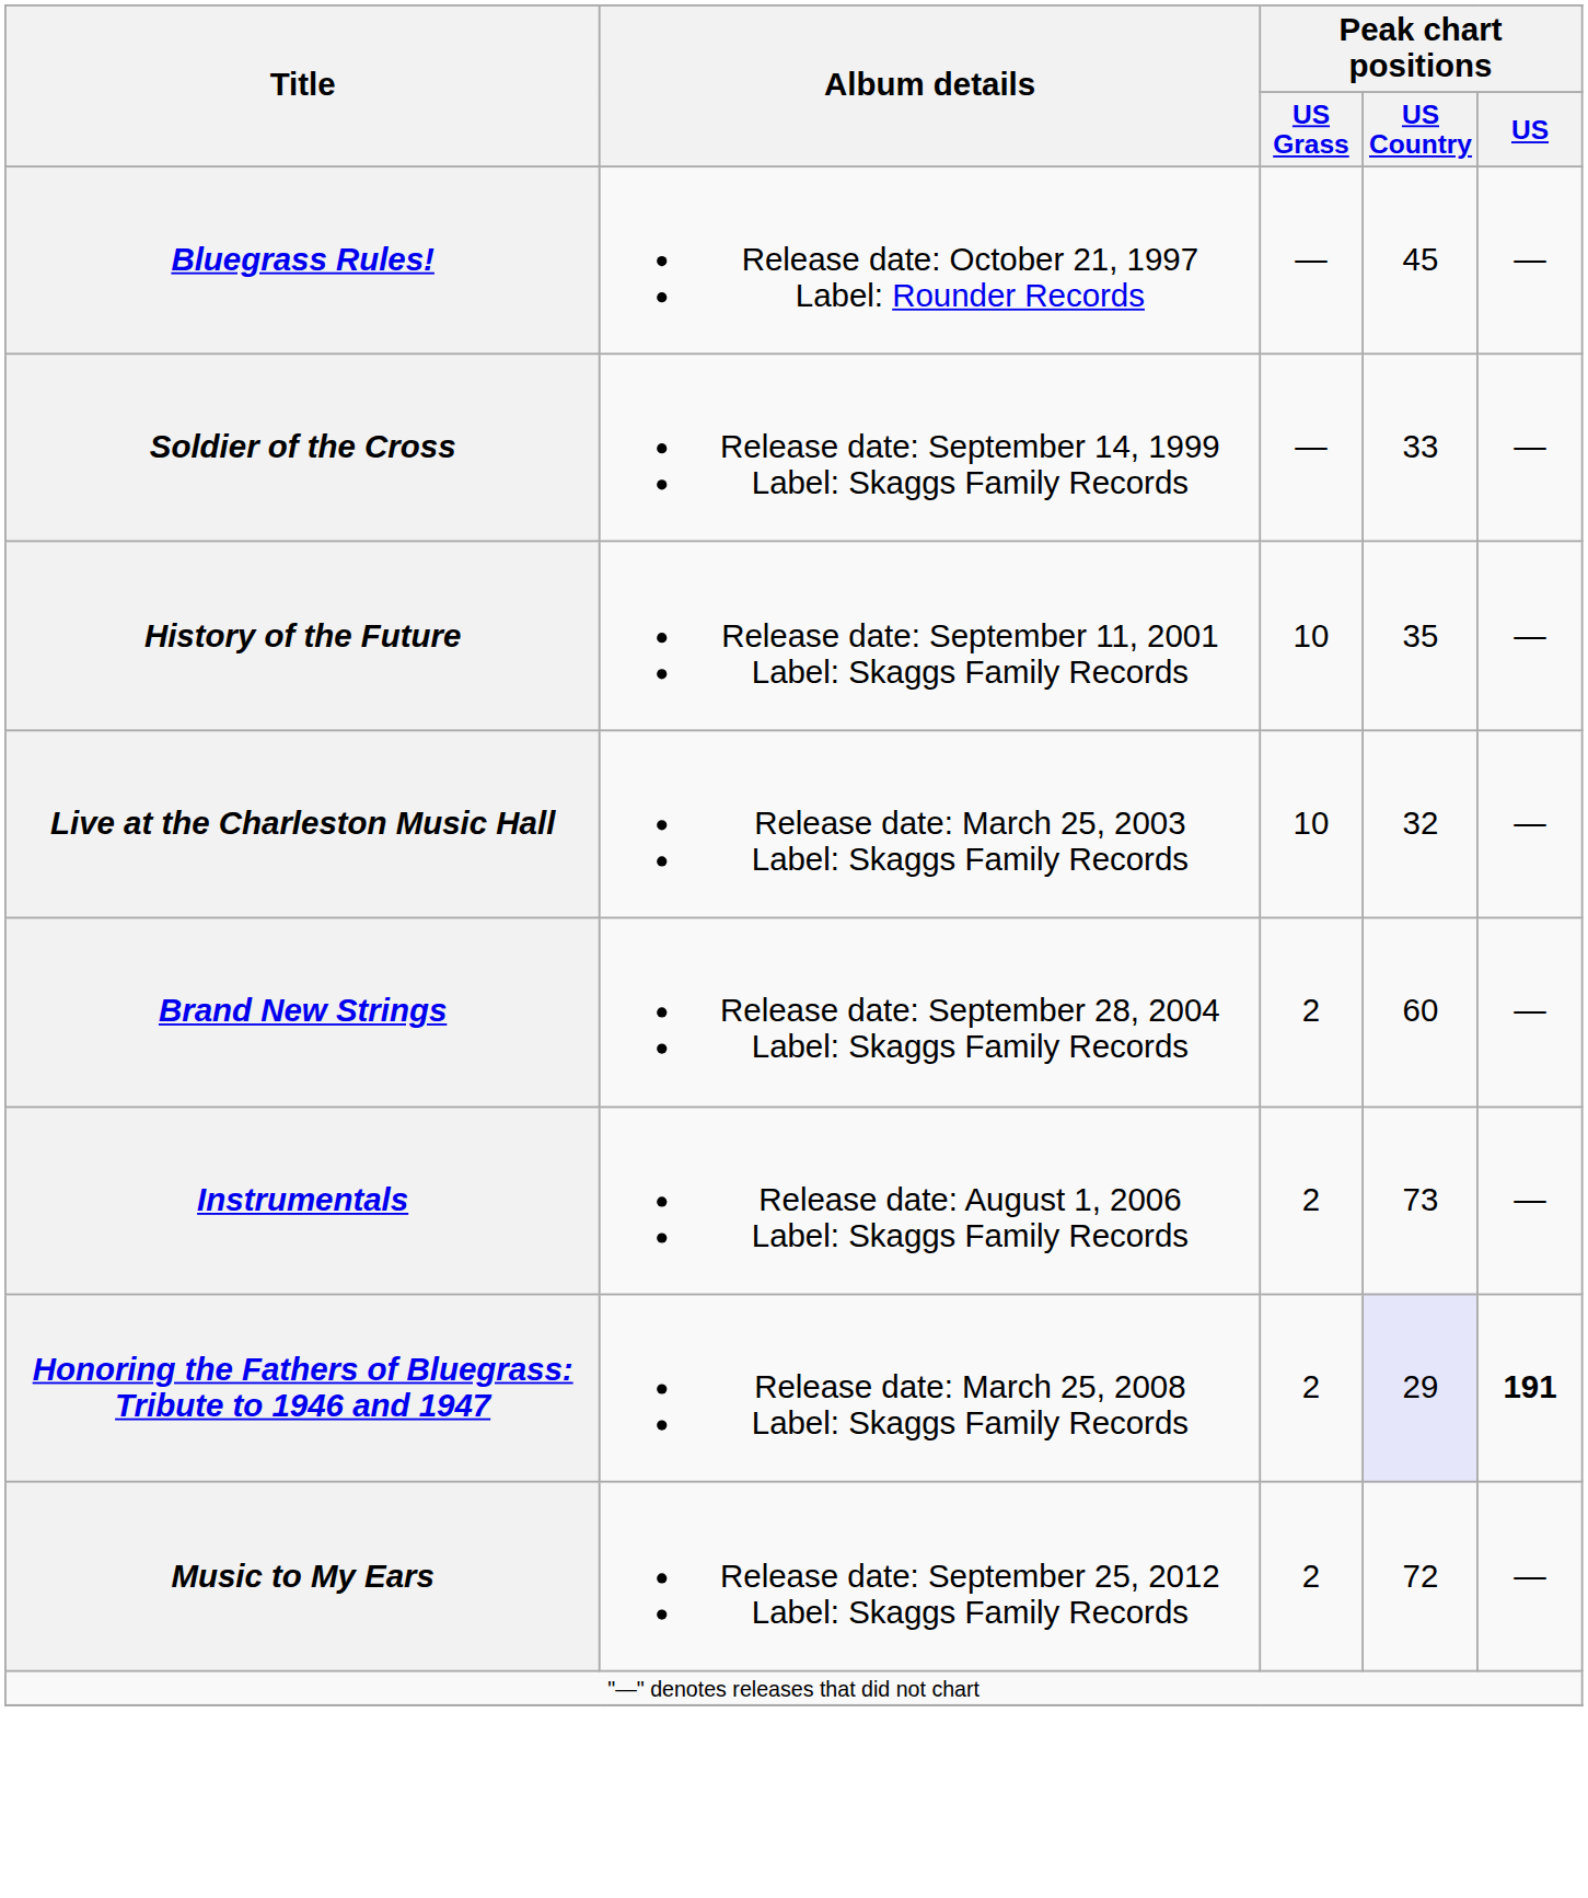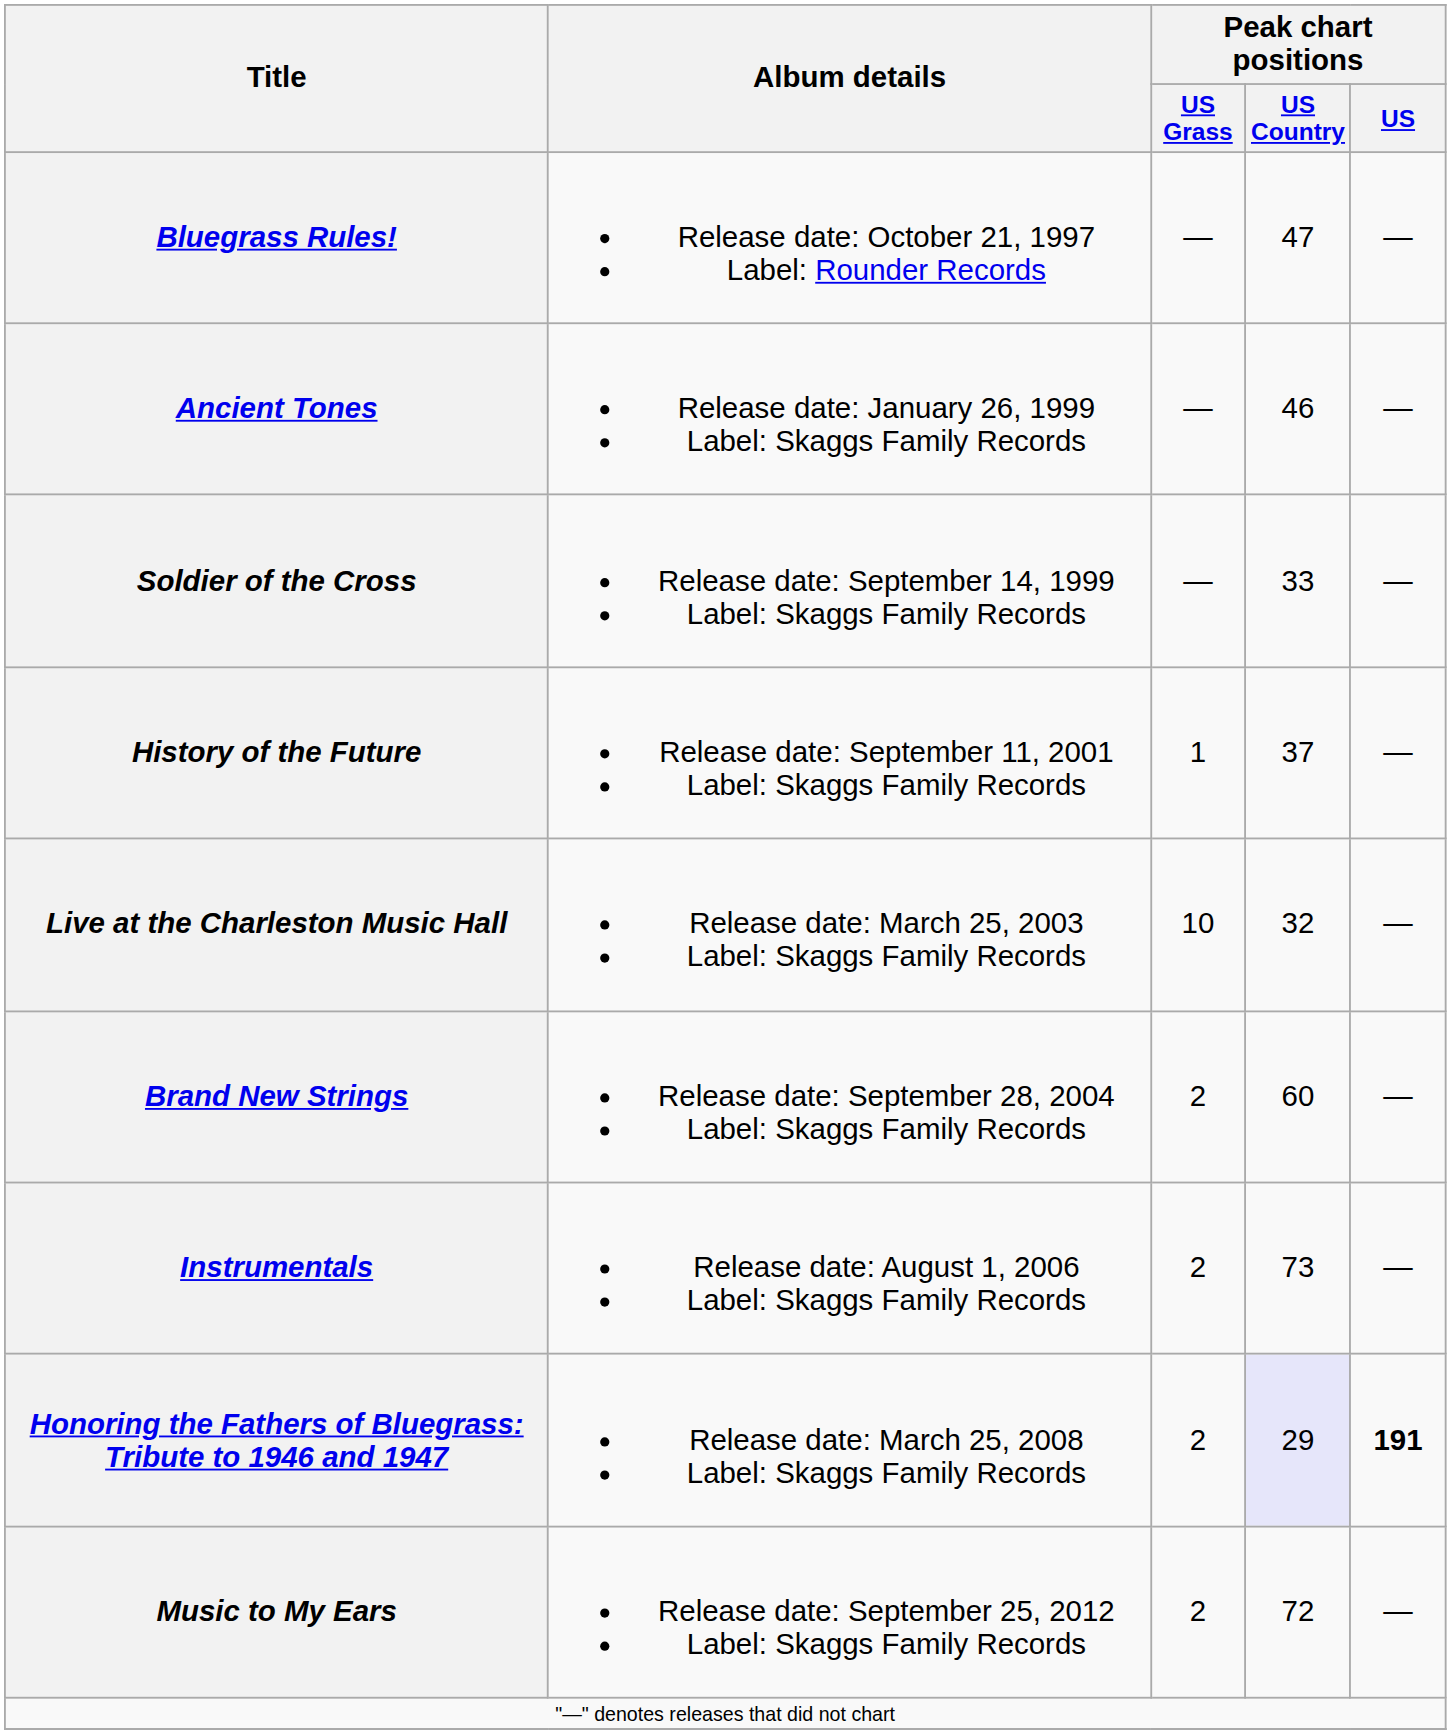 <table class="wikitable plainrowheaders" style="text-align:center;">
 <tr>
 <th rowspan="2" style="width:18em;">Title</th>
 <th rowspan="2" style="width:20em;">Album details</th>
 <th colspan="3">Peak chart positions</th>
 </tr>
 <tr style="font-size:smaller;">
 <th width="45"><a href='#'>US Grass</a></th>
 <th width="45"><a href='#'>US Country</a></th>
 <th width="45"><a href='#'>US</a></th>
 </tr>
 <tr>
 <th scope="row"><em><a href='#'>Bluegrass Rules!</a></em></th>
 <td><br><ul><li>Release date: October 21, 1997</li><li>Label: <a href='#'>Rounder Records</a></li></ul></td>
 <td>—</td>
-<td>45</td>
+<td>47</td>
+<td>—</td>
+</tr>
+<tr>
+<th scope="row"><em><a href='#'>Ancient Tones</a></em></th>
+<td><br><ul><li>Release date: January 26, 1999</li><li>Label: Skaggs Family Records</li></ul></td>
+<td>—</td>
+<td>46</td>
 <td>—</td>
 </tr>
 <tr>
 <th scope="row"><em>Soldier of the Cross</em></th>
 <td><br><ul><li>Release date: September 14, 1999</li><li>Label: Skaggs Family Records</li></ul></td>
 <td>—</td>
 <td>33</td>
 <td>—</td>
 </tr>
 <tr>
 <th scope="row"><em>History of the Future</em></th>
 <td><br><ul><li>Release date: September 11, 2001</li><li>Label: Skaggs Family Records</li></ul></td>
-<td>10</td>
-<td>35</td>
+<td>1</td>
+<td>37</td>
 <td>—</td>
 </tr>
 <tr>
 <th scope="row"><em>Live at the Charleston Music Hall</em></th>
 <td><br><ul><li>Release date: March 25, 2003</li><li>Label: Skaggs Family Records</li></ul></td>
 <td>10</td>
 <td>32</td>
 <td>—</td>
 </tr>
 <tr>
 <th scope="row"><em><a href='#'>Brand New Strings</a></em></th>
 <td><br><ul><li>Release date: September 28, 2004</li><li>Label: Skaggs Family Records</li></ul></td>
 <td>2</td>
 <td>60</td>
 <td>—</td>
 </tr>
 <tr>
 <th scope="row"><em><a href='#'>Instrumentals</a></em></th>
 <td><br><ul><li>Release date: August 1, 2006</li><li>Label: Skaggs Family Records</li></ul></td>
 <td>2</td>
 <td>73</td>
 <td>—</td>
 </tr>
 <tr>
 <th scope="row"><em><a href='#'>Honoring the Fathers of Bluegrass:<br>Tribute to 1946 and 1947</a></em></th>
 <td><br><ul><li>Release date: March 25, 2008</li><li>Label: Skaggs Family Records</li></ul></td>
 <td>2</td>
 <td style="background: lavender;">29</td>
 <td><strong>191</strong></td>
 </tr>
 <tr>
 <th scope="row"><em>Music to My Ears</em></th>
 <td><br><ul><li>Release date: September 25, 2012</li><li>Label: Skaggs Family Records</li></ul></td>
 <td>2</td>
 <td>72</td>
 <td>—</td>
 </tr>
 <tr>
 <td colspan="5" style="font-size:8pt">"—" denotes releases that did not chart</td>
 </tr>
 <tr>
 </tr>
 </table>
